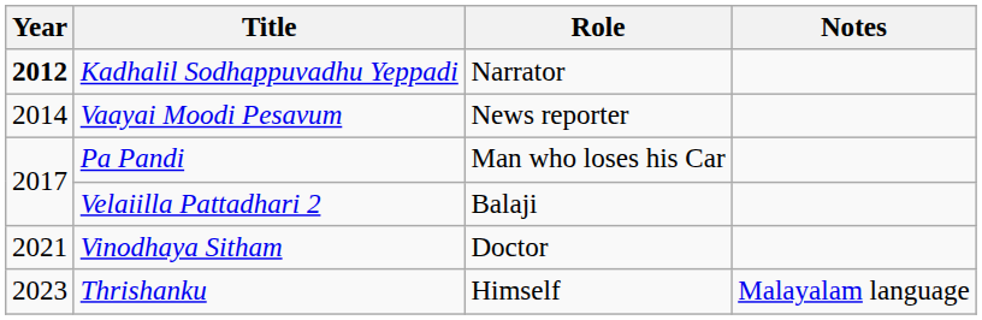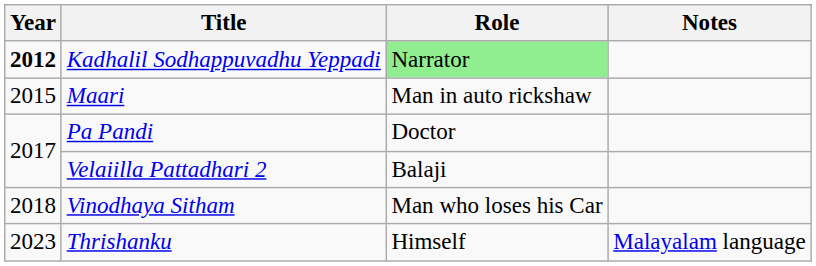 <table class="wikitable sortable">
 <tr>
 <th scope="col">Year</th>
 <th scope="col">Title</th>
 <th scope="col">Role</th>
 <th scope="col" class="unsortable">Notes</th>
 </tr>
 <tr>
 <td><strong>2012</strong></td>
 <td><em><a href='#'>Kadhalil Sodhappuvadhu Yeppadi</a></em></td>
-<td>Narrator</td>
+<td style="background: lightgreen;">Narrator</td>
 <td></td>
 </tr>
 <tr>
-<td>2014</td>
-<td><em><a href='#'>Vaayai Moodi Pesavum</a></em></td>
-<td>News reporter</td>
+<td>2015</td>
+<td><em><a href='#'>Maari</a></em></td>
+<td>Man in auto rickshaw</td>
 <td></td>
 </tr>
 <tr>
 <td rowspan=2>2017</td>
 <td><em><a href='#'>Pa Pandi</a></em></td>
-<td>Man who loses his Car</td>
+<td>Doctor</td>
 <td></td>
 </tr>
 <tr>
 <td><em><a href='#'>Velaiilla Pattadhari 2</a></em></td>
 <td>Balaji</td>
 <td></td>
 </tr>
 <tr>
-<td>2021</td>
+<td>2018</td>
 <td><em><a href='#'>Vinodhaya Sitham</a></em></td>
-<td>Doctor</td>
+<td>Man who loses his Car</td>
 <td></td>
 </tr>
 <tr>
 <td>2023</td>
 <td><em><a href='#'>Thrishanku</a></em></td>
 <td>Himself</td>
 <td><a href='#'>Malayalam</a> language</td>
 </tr>
 </table>
